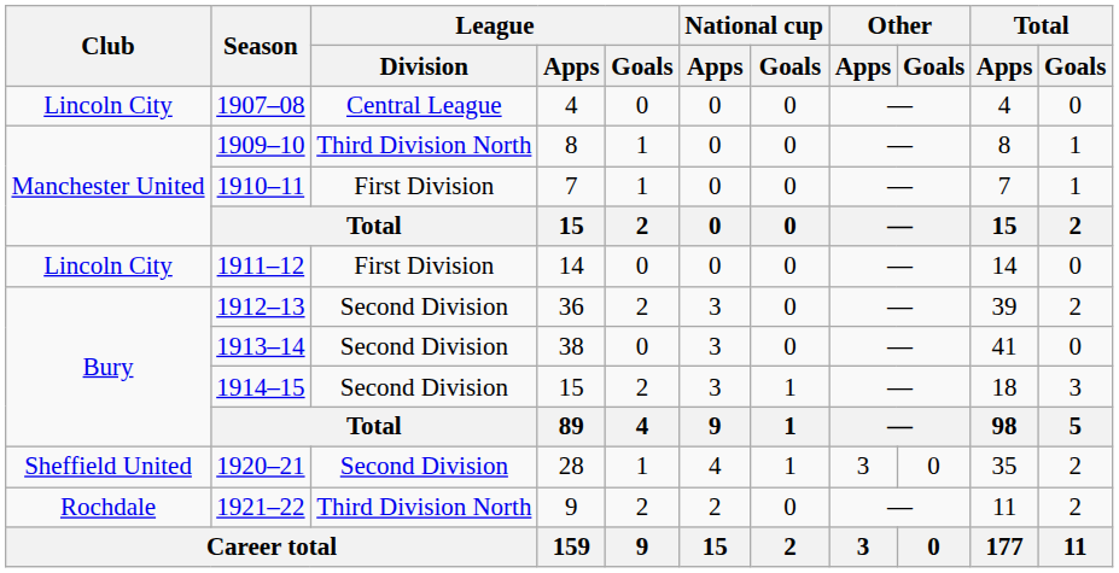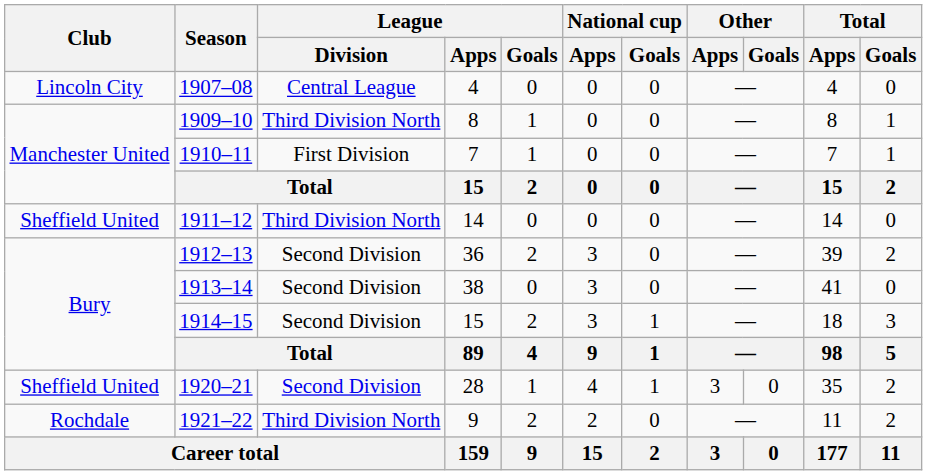 <table class="wikitable" style="text-align:center">
 <tr>
 <th rowspan="2">Club</th>
 <th rowspan="2">Season</th>
 <th colspan="3">League</th>
 <th colspan="2">National cup</th>
 <th colspan="2">Other</th>
 <th colspan="2">Total</th>
 </tr>
 <tr>
 <th>Division</th>
 <th>Apps</th>
 <th>Goals</th>
 <th>Apps</th>
 <th>Goals</th>
 <th>Apps</th>
 <th>Goals</th>
 <th>Apps</th>
 <th>Goals</th>
 </tr>
 <tr>
 <td><a href='#'>Lincoln City</a></td>
 <td><a href='#'>1907–08</a></td>
 <td><a href='#'>Central League</a></td>
 <td>4</td>
 <td>0</td>
 <td>0</td>
 <td>0</td>
 <td colspan="2">—</td>
 <td>4</td>
 <td>0</td>
 </tr>
 <tr>
 <td rowspan="3"><a href='#'>Manchester United</a></td>
 <td><a href='#'>1909–10</a></td>
 <td><a href='#'>Third Division North</a></td>
 <td>8</td>
 <td>1</td>
 <td>0</td>
 <td>0</td>
 <td colspan="2">—</td>
 <td>8</td>
 <td>1</td>
 </tr>
 <tr>
 <td><a href='#'>1910–11</a></td>
 <td>First Division</td>
 <td>7</td>
 <td>1</td>
 <td>0</td>
 <td>0</td>
 <td colspan="2">—</td>
 <td>7</td>
 <td>1</td>
 </tr>
 <tr>
 <th colspan="2">Total</th>
 <th>15</th>
 <th>2</th>
 <th>0</th>
 <th>0</th>
 <th colspan="2">—</th>
 <th>15</th>
 <th>2</th>
 </tr>
 <tr>
-<td><a href='#'>Lincoln City</a></td>
+<td><a href='#'>Sheffield United</a></td>
 <td><a href='#'>1911–12</a></td>
-<td>First Division</td>
+<td><a href='#'>Third Division North</a></td>
 <td>14</td>
 <td>0</td>
 <td>0</td>
 <td>0</td>
 <td colspan="2">—</td>
 <td>14</td>
 <td>0</td>
 </tr>
 <tr>
 <td rowspan="4"><a href='#'>Bury</a></td>
 <td><a href='#'>1912–13</a></td>
 <td>Second Division</td>
 <td>36</td>
 <td>2</td>
 <td>3</td>
 <td>0</td>
 <td colspan="2">—</td>
 <td>39</td>
 <td>2</td>
 </tr>
 <tr>
 <td><a href='#'>1913–14</a></td>
 <td>Second Division</td>
 <td>38</td>
 <td>0</td>
 <td>3</td>
 <td>0</td>
 <td colspan="2">—</td>
 <td>41</td>
 <td>0</td>
 </tr>
 <tr>
 <td><a href='#'>1914–15</a></td>
 <td>Second Division</td>
 <td>15</td>
 <td>2</td>
 <td>3</td>
 <td>1</td>
 <td colspan="2">—</td>
 <td>18</td>
 <td>3</td>
 </tr>
 <tr>
 <th colspan="2">Total</th>
 <th>89</th>
 <th>4</th>
 <th>9</th>
 <th>1</th>
 <th colspan="2">—</th>
 <th>98</th>
 <th>5</th>
 </tr>
 <tr>
 <td><a href='#'>Sheffield United</a></td>
 <td><a href='#'>1920–21</a></td>
 <td><a href='#'>Second Division</a></td>
 <td>28</td>
 <td>1</td>
 <td>4</td>
 <td>1</td>
 <td>3</td>
 <td>0</td>
 <td>35</td>
 <td>2</td>
 </tr>
 <tr>
 <td><a href='#'>Rochdale</a></td>
 <td><a href='#'>1921–22</a></td>
 <td><a href='#'>Third Division North</a></td>
 <td>9</td>
 <td>2</td>
 <td>2</td>
 <td>0</td>
 <td colspan="2">—</td>
 <td>11</td>
 <td>2</td>
 </tr>
 <tr>
 <th colspan="3">Career total</th>
 <th>159</th>
 <th>9</th>
 <th>15</th>
 <th>2</th>
 <th>3</th>
 <th>0</th>
 <th>177</th>
 <th>11</th>
 </tr>
 </table>
